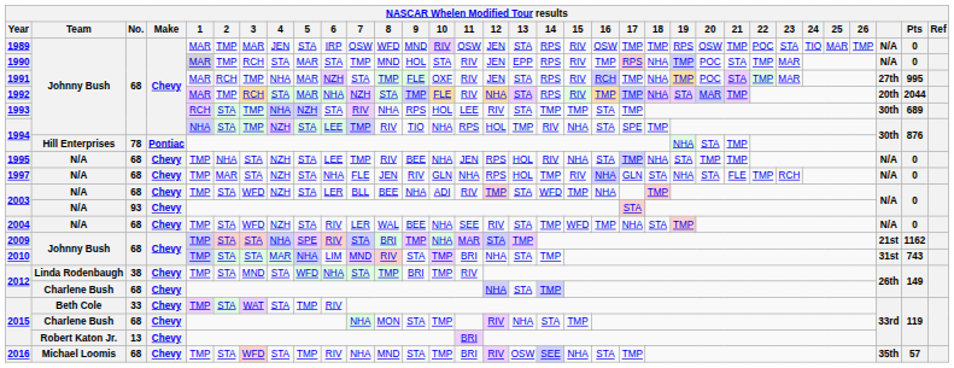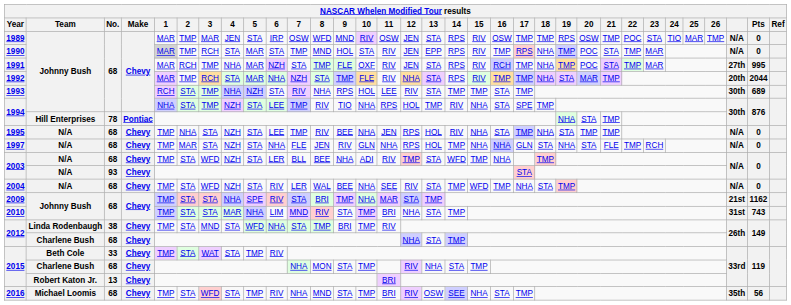 <table class="wikitable" style="text-align:center; font-size:75%">
 <tr>
 <th colspan=38><a href='#'>NASCAR Whelen Modified Tour</a> results</th>
 </tr>
 <tr>
 <th>Year</th>
 <th>Team</th>
 <th>No.</th>
 <th>Make</th>
 <th>1</th>
 <th>2</th>
 <th>3</th>
 <th>4</th>
 <th>5</th>
 <th>6</th>
 <th>7</th>
 <th>8</th>
 <th>9</th>
 <th>10</th>
 <th>11</th>
 <th>12</th>
 <th>13</th>
 <th>14</th>
 <th>15</th>
 <th>16</th>
 <th>17</th>
 <th>18</th>
 <th>19</th>
 <th>20</th>
 <th>21</th>
 <th>22</th>
 <th>23</th>
 <th>24</th>
 <th>25</th>
 <th>26</th>
 <th></th>
 <th>Pts</th>
 <th>Ref</th>
 </tr>
 <tr>
 <th><a href='#'>1989</a></th>
 <th rowspan=6>Johnny Bush</th>
 <th rowspan=6>68</th>
 <th rowspan=6><a href='#'>Chevy</a></th>
 <td><a href='#'>MAR</a></td>
 <td><a href='#'>TMP</a></td>
 <td><a href='#'>MAR</a></td>
 <td><a href='#'>JEN</a></td>
 <td><a href='#'>STA</a></td>
 <td><a href='#'>IRP</a></td>
 <td><a href='#'>OSW</a></td>
 <td><a href='#'>WFD</a></td>
 <td><a href='#'>MND</a></td>
 <td style="background:#EFCFFF;"><a href='#'>RIV</a><br></td>
 <td><a href='#'>OSW</a></td>
 <td><a href='#'>JEN</a></td>
 <td><a href='#'>STA</a></td>
 <td><a href='#'>RPS</a></td>
 <td><a href='#'>RIV</a></td>
 <td><a href='#'>OSW</a></td>
 <td><a href='#'>TMP</a></td>
 <td><a href='#'>TMP</a></td>
 <td><a href='#'>RPS</a></td>
 <td><a href='#'>OSW</a></td>
 <td><a href='#'>TMP</a></td>
 <td><a href='#'>POC</a></td>
 <td><a href='#'>STA</a></td>
 <td><a href='#'>TIO</a></td>
 <td><a href='#'>MAR</a></td>
 <td><a href='#'>TMP</a></td>
 <th>N/A</th>
 <th>0</th>
 <th></th>
 </tr>
 <tr>
 <th><a href='#'>1990</a></th>
 <td style="background: lightgrey;"><a href='#'>MAR</a></td>
 <td><a href='#'>TMP</a></td>
 <td><a href='#'>RCH</a></td>
 <td><a href='#'>STA</a></td>
 <td><a href='#'>MAR</a></td>
 <td><a href='#'>STA</a></td>
 <td><a href='#'>TMP</a></td>
 <td><a href='#'>MND</a></td>
 <td><a href='#'>HOL</a></td>
 <td><a href='#'>STA</a></td>
 <td><a href='#'>RIV</a></td>
 <td><a href='#'>JEN</a></td>
 <td><a href='#'>EPP</a></td>
 <td><a href='#'>RPS</a></td>
 <td><a href='#'>RIV</a></td>
 <td><a href='#'>TMP</a></td>
 <td style="background:#FFCFCF;"><a href='#'>RPS</a><br></td>
 <td><a href='#'>NHA</a></td>
 <td style="background:#CFCFFF;"><a href='#'>TMP</a><br></td>
 <td><a href='#'>POC</a></td>
 <td><a href='#'>STA</a></td>
 <td><a href='#'>TMP</a></td>
 <td><a href='#'>MAR</a></td>
 <td colspan=3></td>
 <th>N/A</th>
 <th>0</th>
 <th></th>
 </tr>
 <tr>
 <th><a href='#'>1991</a></th>
 <td><a href='#'>MAR</a></td>
 <td><a href='#'>RCH</a></td>
 <td><a href='#'>TMP</a></td>
 <td><a href='#'>NHA</a></td>
 <td><a href='#'>MAR</a></td>
 <td style="background:#EFCFFF;"><a href='#'>NZH</a><br></td>
 <td><a href='#'>STA</a></td>
 <td style="background:#DFFFDF;"><a href='#'>TMP</a><br></td>
 <td style="background:#DFFFDF;"><a href='#'>FLE</a><br></td>
 <td><a href='#'>OXF</a></td>
 <td><a href='#'>RIV</a></td>
 <td><a href='#'>JEN</a></td>
 <td><a href='#'>STA</a></td>
 <td><a href='#'>RPS</a></td>
 <td><a href='#'>RIV</a></td>
 <td style="background:#CFCFFF;"><a href='#'>RCH</a><br></td>
 <td><a href='#'>TMP</a></td>
 <td><a href='#'>NHA</a></td>
 <td style="background:#FFDF9F;"><a href='#'>TMP</a><br></td>
 <td><a href='#'>POC</a></td>
 <td style="background:#EFCFFF;"><a href='#'>STA</a><br></td>
 <td style="background:#DFFFDF;"><a href='#'>TMP</a><br></td>
 <td><a href='#'>MAR</a></td>
 <td colspan=3></td>
 <th>27th</th>
 <th>995</th>
 <th></th>
 </tr>
 <tr>
 <th><a href='#'>1992</a></th>
 <td style="background:#EFCFFF;"><a href='#'>MAR</a><br></td>
 <td><a href='#'>TMP</a></td>
 <td style="background:#FFDF9F;"><a href='#'>RCH</a><br></td>
 <td style="background:#DFFFDF;"><a href='#'>STA</a><br></td>
 <td style="background:#DFFFDF;"><a href='#'>MAR</a><br></td>
 <td style="background:#DFFFDF;"><a href='#'>NHA</a><br></td>
 <td style="background:#EFCFFF;"><a href='#'>NZH</a><br></td>
 <td style="background:#DFFFDF;"><a href='#'>STA</a><br></td>
 <td style="background:#CFCFFF;"><a href='#'>TMP</a><br></td>
 <td style="background:#FFDF9F;"><a href='#'>FLE</a><br></td>
 <td><a href='#'>RIV</a></td>
 <td style="background:#FFDF9F;"><a href='#'>NHA</a><br></td>
 <td style="background:#EFCFFF;"><a href='#'>STA</a><br></td>
 <td><a href='#'>RPS</a></td>
 <td style="background:#DFFFDF;"><a href='#'>RIV</a><br></td>
 <td style="background:#FFDF9F;"><a href='#'>TMP</a><br></td>
 <td style="background:#CFCFFF;"><a href='#'>TMP</a><br></td>
 <td style="background:#EFCFFF;"><a href='#'>NHA</a><br></td>
 <td style="background:#EFCFFF;"><a href='#'>STA</a><br></td>
 <td style="background:#CFCFFF;"><a href='#'>MAR</a><br></td>
 <td style="background:#EFCFFF;"><a href='#'>TMP</a><br></td>
 <td colspan=5></td>
 <th>20th</th>
 <th>2044</th>
 <th></th>
 </tr>
 <tr>
 <th><a href='#'>1993</a></th>
 <td style="background:#EFCFFF;"><a href='#'>RCH</a><br></td>
 <td style="background:#DFFFDF;"><a href='#'>STA</a><br></td>
 <td style="background:#DFFFDF;"><a href='#'>TMP</a><br></td>
 <td style="background:#CFCFFF;"><a href='#'>NHA</a><br></td>
 <td style="background:#CFCFFF;"><a href='#'>NZH</a><br></td>
 <td><a href='#'>STA</a></td>
 <td style="background:#EFCFFF;"><a href='#'>RIV</a><br></td>
 <td><a href='#'>NHA</a></td>
 <td><a href='#'>RPS</a></td>
 <td><a href='#'>HOL</a></td>
 <td><a href='#'>LEE</a></td>
 <td><a href='#'>RIV</a></td>
 <td><a href='#'>STA</a></td>
 <td><a href='#'>TMP</a></td>
 <td><a href='#'>TMP</a></td>
 <td><a href='#'>STA</a></td>
 <td><a href='#'>TMP</a></td>
 <td colspan=9></td>
 <th>30th</th>
 <th>689</th>
 <th></th>
 </tr>
 <tr>
 <th rowspan=2><a href='#'>1994</a></th>
 <td style="background:#CFCFFF;"><a href='#'>NHA</a><br></td>
 <td style="background:#DFFFDF;"><a href='#'>STA</a><br></td>
 <td style="background:#DFFFDF;"><a href='#'>TMP</a><br></td>
 <td style="background:#EFCFFF;"><a href='#'>NZH</a><br></td>
 <td style="background:#DFFFDF;"><a href='#'>STA</a><br></td>
 <td style="background:#DFFFDF;"><a href='#'>LEE</a><br></td>
 <td style="background:#CFCFFF;"><a href='#'>TMP</a><br></td>
 <td><a href='#'>RIV</a></td>
 <td><a href='#'>TIO</a></td>
 <td><a href='#'>NHA</a></td>
 <td><a href='#'>RPS</a></td>
 <td><a href='#'>HOL</a></td>
 <td><a href='#'>TMP</a></td>
 <td><a href='#'>RIV</a></td>
 <td><a href='#'>NHA</a></td>
 <td><a href='#'>STA</a></td>
 <td><a href='#'>SPE</a></td>
 <td><a href='#'>TMP</a></td>
 <td colspan=8></td>
 <th rowspan=2>30th</th>
 <th rowspan=2>876</th>
 <th rowspan=2></th>
 </tr>
 <tr>
 <th>Hill Enterprises</th>
 <th>78</th>
 <th><a href='#'>Pontiac</a></th>
 <td colspan=18></td>
 <td style="background:#DFFFDF;"><a href='#'>NHA</a><br></td>
 <td><a href='#'>STA</a></td>
 <td><a href='#'>TMP</a></td>
 <td colspan=5></td>
 </tr>
 <tr>
 <th><a href='#'>1995</a></th>
 <th>N/A</th>
 <th>68</th>
 <th><a href='#'>Chevy</a></th>
 <td><a href='#'>TMP</a></td>
 <td><a href='#'>NHA</a></td>
 <td><a href='#'>STA</a></td>
 <td><a href='#'>NZH</a></td>
 <td><a href='#'>STA</a></td>
 <td><a href='#'>LEE</a></td>
 <td><a href='#'>TMP</a></td>
 <td><a href='#'>RIV</a></td>
 <td><a href='#'>BEE</a></td>
 <td><a href='#'>NHA</a></td>
 <td><a href='#'>JEN</a></td>
 <td><a href='#'>RPS</a></td>
 <td><a href='#'>HOL</a></td>
 <td><a href='#'>RIV</a></td>
 <td><a href='#'>NHA</a></td>
 <td><a href='#'>STA</a></td>
 <td style="background:#CFCFFF;"><a href='#'>TMP</a><br></td>
 <td><a href='#'>NHA</a></td>
 <td><a href='#'>STA</a></td>
 <td><a href='#'>TMP</a></td>
 <td><a href='#'>TMP</a></td>
 <td colspan=5></td>
 <th>N/A</th>
 <th>0</th>
 <th></th>
 </tr>
 <tr>
 <th><a href='#'>1997</a></th>
 <th>N/A</th>
 <th>68</th>
 <th><a href='#'>Chevy</a></th>
 <td><a href='#'>TMP</a></td>
 <td><a href='#'>MAR</a></td>
 <td><a href='#'>STA</a></td>
 <td><a href='#'>NZH</a></td>
 <td><a href='#'>STA</a></td>
 <td><a href='#'>NHA</a></td>
 <td><a href='#'>FLE</a></td>
 <td><a href='#'>JEN</a></td>
 <td><a href='#'>RIV</a></td>
 <td><a href='#'>GLN</a></td>
 <td><a href='#'>NHA</a></td>
 <td><a href='#'>RPS</a></td>
 <td><a href='#'>HOL</a></td>
 <td><a href='#'>TMP</a></td>
-<td><a href='#'>RIV</a></td>
+<td><a href='#'>NHA</a></td>
 <td style="background:#CFCFFF;"><a href='#'>NHA</a><br></td>
 <td><a href='#'>GLN</a></td>
 <td><a href='#'>STA</a></td>
 <td><a href='#'>NHA</a></td>
 <td><a href='#'>STA</a></td>
 <td><a href='#'>FLE</a></td>
 <td><a href='#'>TMP</a></td>
 <td><a href='#'>RCH</a></td>
 <td colspan=3></td>
 <th>N/A</th>
 <th>0</th>
 <th></th>
 </tr>
 <tr>
 <th rowspan=2><a href='#'>2003</a></th>
 <th>N/A</th>
 <th>68</th>
 <th><a href='#'>Chevy</a></th>
 <td><a href='#'>TMP</a></td>
 <td><a href='#'>STA</a></td>
 <td><a href='#'>WFD</a></td>
 <td><a href='#'>NZH</a></td>
 <td><a href='#'>STA</a></td>
 <td><a href='#'>LER</a></td>
 <td><a href='#'>BLL</a></td>
 <td><a href='#'>BEE</a></td>
 <td><a href='#'>NHA</a></td>
 <td><a href='#'>ADI</a></td>
 <td><a href='#'>RIV</a></td>
 <td style="background:#FFCFCF;"><a href='#'>TMP</a><br></td>
 <td><a href='#'>STA</a></td>
 <td><a href='#'>WFD</a></td>
 <td><a href='#'>TMP</a></td>
 <td><a href='#'>NHA</a></td>
 <td></td>
 <td style="background:#FFCFCF;"><a href='#'>TMP</a><br></td>
 <td colspan=8></td>
 <th rowspan=2>N/A</th>
 <th rowspan=2>0</th>
 <th rowspan=2></th>
 </tr>
 <tr>
 <th>N/A</th>
 <th>93</th>
 <th><a href='#'>Chevy</a></th>
 <td colspan=16></td>
 <td style="background:#FFCFCF;"><a href='#'>STA</a><br></td>
 <td colspan=9></td>
 </tr>
 <tr>
 <th><a href='#'>2004</a></th>
 <th>N/A</th>
 <th>68</th>
 <th><a href='#'>Chevy</a></th>
 <td><a href='#'>TMP</a></td>
 <td><a href='#'>STA</a></td>
 <td><a href='#'>WFD</a></td>
 <td><a href='#'>NZH</a></td>
 <td><a href='#'>STA</a></td>
 <td><a href='#'>RIV</a></td>
 <td><a href='#'>LER</a></td>
 <td><a href='#'>WAL</a></td>
 <td><a href='#'>BEE</a></td>
 <td><a href='#'>NHA</a></td>
 <td><a href='#'>SEE</a></td>
 <td><a href='#'>RIV</a></td>
 <td><a href='#'>STA</a></td>
 <td><a href='#'>TMP</a></td>
 <td><a href='#'>WFD</a></td>
 <td><a href='#'>TMP</a></td>
 <td><a href='#'>NHA</a></td>
 <td><a href='#'>STA</a></td>
 <td style="background:#FFCFCF;"><a href='#'>TMP</a><br></td>
 <td colspan=7></td>
 <th>N/A</th>
 <th>0</th>
 <th></th>
 </tr>
 <tr>
 <th><a href='#'>2009</a></th>
 <th rowspan=2>Johnny Bush</th>
 <th rowspan=2>68</th>
 <th rowspan=2><a href='#'>Chevy</a></th>
 <td style="background:#CFCFFF;"><a href='#'>TMP</a><br></td>
 <td style="background:#FFCFCF;"><a href='#'>STA</a><br></td>
 <td style="background:#FFCFCF;"><a href='#'>STA</a><br></td>
 <td style="background:#CFCFFF;"><a href='#'>NHA</a><br></td>
 <td style="background:#EFCFFF;"><a href='#'>SPE</a><br></td>
 <td style="background:#FFCFCF;"><a href='#'>RIV</a><br></td>
 <td style="background:#CFCFFF;"><a href='#'>STA</a><br></td>
 <td style="background:#DFFFDF;"><a href='#'>BRI</a><br></td>
 <td style="background:#EFCFFF;"><a href='#'>TMP</a><br></td>
 <td style="background:#DFFFDF;"><a href='#'>NHA</a><br></td>
 <td style="background:#EFCFFF;"><a href='#'>MAR</a><br></td>
 <td style="background:#CFCFFF;"><a href='#'>STA</a><br></td>
 <td style="background:#EFCFFF;"><a href='#'>TMP</a><br></td>
 <td colspan=13></td>
 <th>21st</th>
 <th>1162</th>
 <th></th>
 </tr>
 <tr>
 <th><a href='#'>2010</a></th>
 <td style="background:#CFCFFF;"><a href='#'>TMP</a><br></td>
 <td style="background:#DFFFDF;"><a href='#'>STA</a><br></td>
 <td style="background:#DFFFDF;"><a href='#'>STA</a><br></td>
 <td style="background:#DFFFDF;"><a href='#'>MAR</a><br></td>
 <td style="background:#CFCFFF;"><a href='#'>NHA</a><br></td>
 <td><a href='#'>LIM</a></td>
 <td style="background:#EFCFFF;"><a href='#'>MND</a><br></td>
 <td style="background:#FFCFCF;"><a href='#'>RIV</a><br></td>
 <td><a href='#'>STA</a></td>
 <td style="background:#EFCFFF;"><a href='#'>TMP</a><br></td>
 <td><a href='#'>BRI</a></td>
 <td><a href='#'>NHA</a></td>
 <td><a href='#'>STA</a></td>
 <td><a href='#'>TMP</a></td>
 <td colspan=12></td>
 <th>31st</th>
 <th>743</th>
 <th></th>
 </tr>
 <tr>
 <th rowspan=2><a href='#'>2012</a></th>
 <th>Linda Rodenbaugh</th>
 <th>38</th>
 <th><a href='#'>Chevy</a></th>
 <td><a href='#'>TMP</a></td>
 <td><a href='#'>STA</a></td>
 <td><a href='#'>MND</a></td>
 <td><a href='#'>STA</a></td>
 <td style="background:#DFFFDF;"><a href='#'>WFD</a><br></td>
 <td style="background:#DFFFDF;"><a href='#'>NHA</a><br></td>
 <td style="background:#DFFFDF;"><a href='#'>STA</a><br></td>
 <td style="background:#DFFFDF;"><a href='#'>TMP</a><br></td>
 <td><a href='#'>BRI</a></td>
 <td><a href='#'>TMP</a></td>
 <td><a href='#'>RIV</a></td>
 <td colspan=15></td>
 <th rowspan=2>26th</th>
 <th rowspan=2>149</th>
 <th rowspan=2></th>
 </tr>
 <tr>
 <th>Charlene Bush</th>
 <th>68</th>
 <th><a href='#'>Chevy</a></th>
 <td colspan=11></td>
 <td style="background:#CFCFFF;"><a href='#'>NHA</a><br></td>
 <td><a href='#'>STA</a></td>
 <td style="background:#CFCFFF;"><a href='#'>TMP</a><br></td>
 <td colspan=12></td>
 </tr>
 <tr>
 <th rowspan=3><a href='#'>2015</a></th>
 <th>Beth Cole</th>
 <th>33</th>
 <th><a href='#'>Chevy</a></th>
 <td style="background:#EFCFFF;"><a href='#'>TMP</a><br></td>
 <td style="background:#DFFFDF;"><a href='#'>STA</a><br></td>
 <td style="background:#EFCFFF;"><a href='#'>WAT</a><br></td>
 <td><a href='#'>STA</a></td>
 <td><a href='#'>TMP</a></td>
 <td><a href='#'>RIV</a></td>
 <td colspan=20></td>
 <th rowspan=3>33rd</th>
 <th rowspan=3>119</th>
 <th rowspan=3></th>
 </tr>
 <tr>
 <th>Charlene Bush</th>
 <th>68</th>
 <th><a href='#'>Chevy</a></th>
 <td colspan=6></td>
 <td style="background:#DFFFDF;"><a href='#'>NHA</a><br></td>
 <td><a href='#'>MON</a></td>
 <td><a href='#'>STA</a></td>
 <td><a href='#'>TMP</a></td>
 <td></td>
 <td style="background:#EFCFFF;"><a href='#'>RIV</a><br></td>
 <td><a href='#'>NHA</a></td>
 <td><a href='#'>STA</a></td>
 <td><a href='#'>TMP</a></td>
 <td colspan=11></td>
 </tr>
 <tr>
 <th>Robert Katon Jr.</th>
 <th>13</th>
 <th><a href='#'>Chevy</a></th>
 <td colspan=10></td>
 <td style="background:#EFCFFF;"><a href='#'>BRI</a><br></td>
 <td colspan=15></td>
 </tr>
 <tr>
 <th><a href='#'>2016</a></th>
 <th>Michael Loomis</th>
 <th>68</th>
 <th><a href='#'>Chevy</a></th>
 <td><a href='#'>TMP</a></td>
 <td><a href='#'>STA</a></td>
 <td style="background:#FFCFCF;"><a href='#'>WFD</a><br></td>
 <td><a href='#'>STA</a></td>
 <td><a href='#'>TMP</a></td>
 <td><a href='#'>RIV</a></td>
 <td><a href='#'>NHA</a></td>
 <td><a href='#'>MND</a></td>
 <td><a href='#'>STA</a></td>
 <td><a href='#'>TMP</a></td>
 <td><a href='#'>BRI</a></td>
 <td style="background:#EFCFFF;"><a href='#'>RIV</a><br></td>
 <td><a href='#'>OSW</a></td>
 <td style="background:#CFCFFF;"><a href='#'>SEE</a><br></td>
 <td><a href='#'>NHA</a></td>
 <td><a href='#'>STA</a></td>
 <td><a href='#'>TMP</a></td>
 <td colspan=9></td>
 <th>35th</th>
-<th>57</th>
+<th>56</th>
 <th></th>
 </tr>
 </table>
